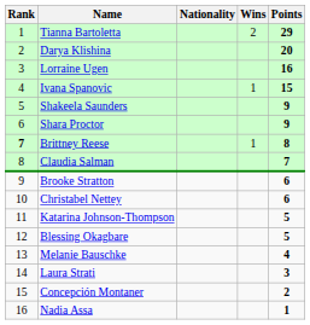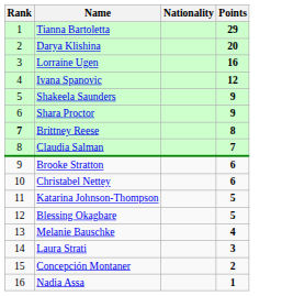 <table class="wikitable sortable" style="text-align:center">
 <tr>
 <th>Rank</th>
 <th>Name</th>
 <th>Nationality</th>
-<th>Wins</th>
 <th>Points</th>
 </tr>
 <tr bgcolor=ccffcc>
 <td>1</td>
 <td align=left><a href='#'>Tianna Bartoletta</a></td>
 <td align=left></td>
-<td>2</td>
 <td><strong>29</strong></td>
 </tr>
 <tr bgcolor=ccffcc>
 <td>2</td>
 <td align=left><a href='#'>Darya Klishina</a></td>
 <td align=left></td>
-<td></td>
 <td><strong>20</strong></td>
 </tr>
 <tr bgcolor=ccffcc>
 <td>3</td>
 <td align=left><a href='#'>Lorraine Ugen</a></td>
 <td align=left></td>
-<td></td>
 <td><strong>16</strong></td>
 </tr>
 <tr bgcolor=ccffcc>
 <td>4</td>
 <td align=left><a href='#'>Ivana Spanovic</a></td>
 <td align=left></td>
-<td>1</td>
-<td><strong>15</strong></td>
+<td><strong>12</strong></td>
 </tr>
 <tr bgcolor=ccffcc>
 <td>5</td>
 <td align=left><a href='#'>Shakeela Saunders</a></td>
 <td align=left></td>
-<td></td>
 <td><strong>9</strong></td>
 </tr>
 <tr bgcolor=ccffcc>
 <td>6</td>
 <td align=left><a href='#'>Shara Proctor</a></td>
 <td align=left></td>
-<td></td>
 <td><strong>9</strong></td>
 </tr>
 <tr bgcolor=ccffcc>
 <td><strong>7</strong></td>
 <td align=left><a href='#'>Brittney Reese</a></td>
 <td align=left></td>
-<td>1</td>
 <td><strong>8</strong></td>
 </tr>
 <tr bgcolor=ccffcc>
 <td>8</td>
 <td align=left><a href='#'>Claudia Salman</a></td>
 <td align=left></td>
-<td></td>
 <td><strong>7</strong></td>
 </tr>
 <tr style="border-top:3px solid green;">
 <td>9</td>
 <td align=left><a href='#'>Brooke Stratton</a></td>
 <td align=left></td>
-<td></td>
 <td><strong>6</strong></td>
 </tr>
 <tr>
 <td>10</td>
 <td align=left><a href='#'>Christabel Nettey</a></td>
 <td align=left></td>
-<td></td>
 <td><strong>6</strong></td>
 </tr>
 <tr>
 <td>11</td>
 <td align=left><a href='#'>Katarina Johnson-Thompson</a></td>
 <td align=left></td>
-<td></td>
 <td><strong>5</strong></td>
 </tr>
 <tr>
 <td>12</td>
 <td align=left><a href='#'>Blessing Okagbare</a></td>
 <td align=left></td>
-<td></td>
 <td><strong>5</strong></td>
 </tr>
 <tr>
 <td>13</td>
 <td align=left><a href='#'>Melanie Bauschke</a></td>
 <td align=left></td>
-<td></td>
 <td><strong>4</strong></td>
 </tr>
 <tr>
 <td>14</td>
 <td align=left><a href='#'>Laura Strati</a></td>
 <td align=left></td>
-<td></td>
 <td><strong>3</strong></td>
 </tr>
 <tr>
 <td>15</td>
 <td align=left><a href='#'>Concepción Montaner</a></td>
 <td align=left></td>
-<td></td>
 <td><strong>2</strong></td>
 </tr>
 <tr>
 <td>16</td>
 <td align=left><a href='#'>Nadia Assa</a></td>
 <td align=left></td>
-<td></td>
 <td><strong>1</strong></td>
 </tr>
 </table>
